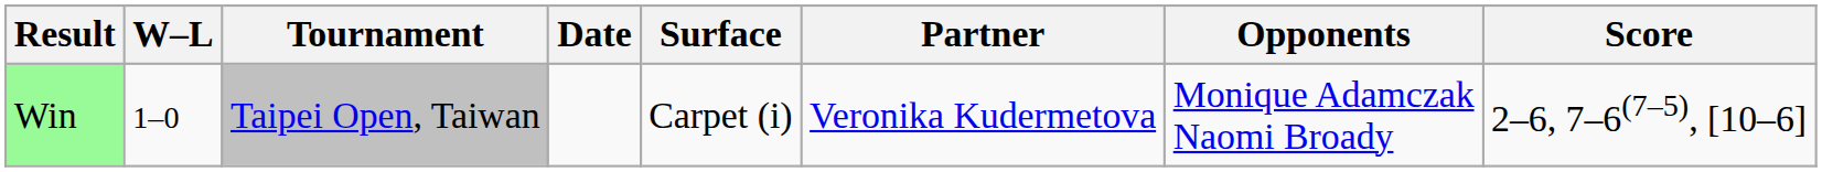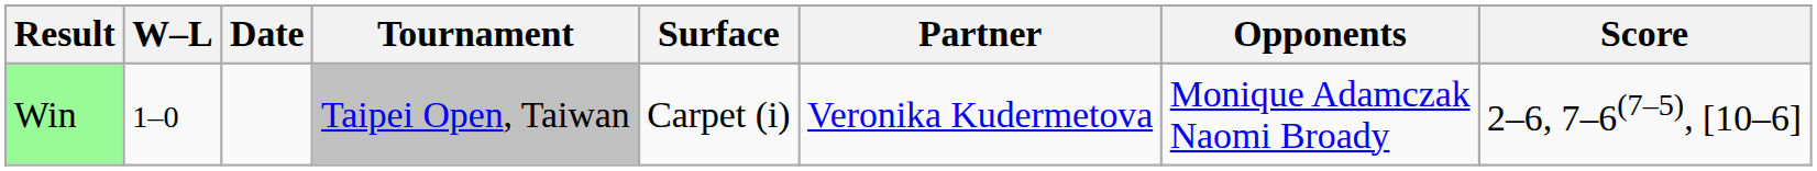 <table class="wikitable">
 <tr>
 <th>Result</th>
 <th class=unsortable>W–L</th>
+<th>Date</th>
 <th>Tournament</th>
-<th>Date</th>
 <th>Surface</th>
 <th>Partner</th>
 <th>Opponents</th>
 <th class=unsortable>Score</th>
 </tr>
 <tr>
 <td style=background:#98FB98>Win</td>
 <td><small>1–0</small></td>
+<td><a href='#'></a></td>
 <td style=background:silver;><a href='#'>Taipei Open</a>, Taiwan</td>
-<td><a href='#'></a></td>
 <td>Carpet (i)</td>
 <td> <a href='#'>Veronika Kudermetova</a></td>
 <td> <a href='#'>Monique Adamczak</a> <br>  <a href='#'>Naomi Broady</a></td>
 <td>2–6, 7–6<sup>(7–5)</sup>, [10–6]</td>
 </tr>
 </table>
